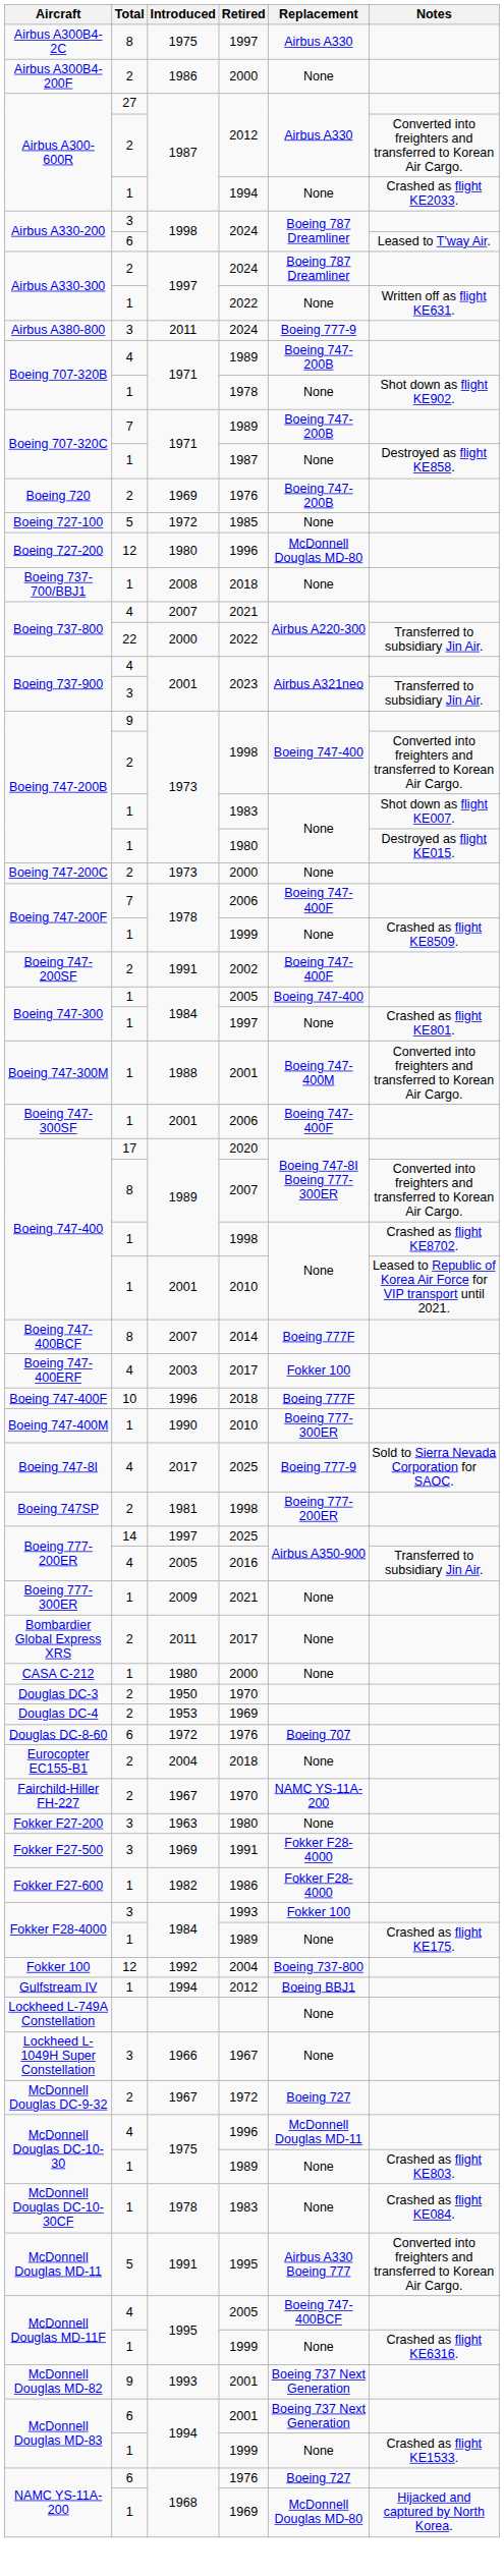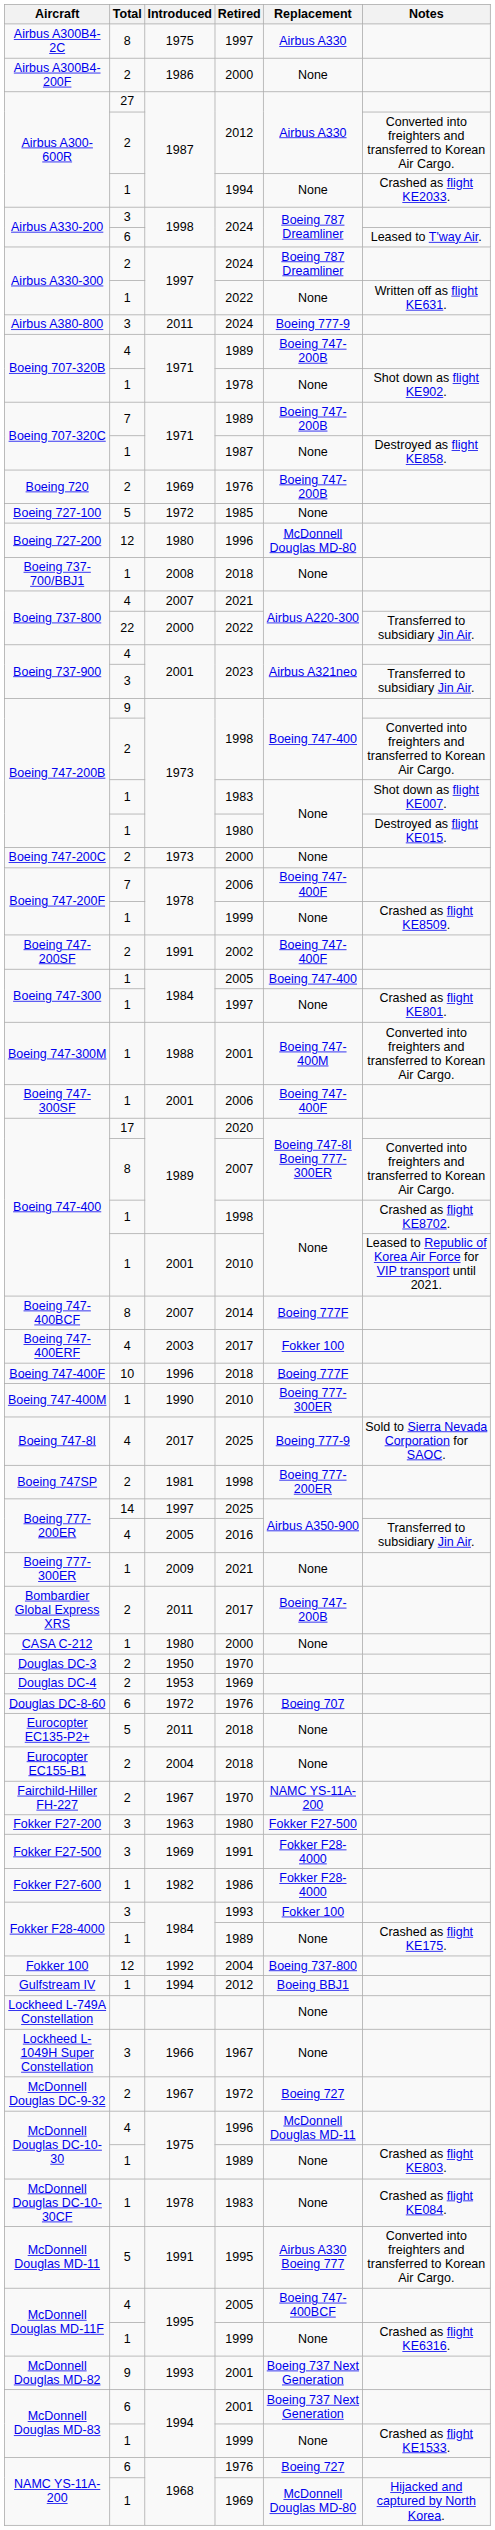 <table class="wikitable" style="border-collapse:collapse;text-align:center;margin: auto;">
 <tr>
 <th>Aircraft</th>
 <th>Total</th>
 <th>Introduced</th>
 <th>Retired</th>
 <th>Replacement</th>
 <th>Notes</th>
 </tr>
 <tr>
 <td><a href='#'>Airbus A300B4-2C</a></td>
 <td>8</td>
 <td>1975</td>
 <td>1997</td>
 <td><a href='#'>Airbus A330</a></td>
 <td></td>
 </tr>
 <tr>
 <td><a href='#'>Airbus A300B4-200F</a></td>
 <td>2</td>
 <td>1986</td>
 <td>2000</td>
 <td>None</td>
 <td></td>
 </tr>
 <tr>
 <td rowspan="3"><a href='#'>Airbus A300-600R</a></td>
 <td>27</td>
 <td rowspan="3">1987</td>
 <td rowspan="2">2012</td>
 <td rowspan="2"><a href='#'>Airbus A330</a></td>
 <td></td>
 </tr>
 <tr>
 <td>2</td>
 <td>Converted into freighters and transferred to Korean Air Cargo.</td>
 </tr>
 <tr>
 <td>1</td>
 <td>1994</td>
 <td>None</td>
 <td>Crashed as <a href='#'>flight KE2033</a>.</td>
 </tr>
 <tr>
 <td rowspan="2"><a href='#'>Airbus A330-200</a></td>
 <td>3</td>
 <td rowspan="2">1998</td>
 <td rowspan="2">2024</td>
 <td rowspan="2"><a href='#'>Boeing 787 Dreamliner</a></td>
 <td></td>
 </tr>
 <tr>
 <td>6</td>
 <td>Leased to <a href='#'>T'way Air</a>.</td>
 </tr>
 <tr>
 <td rowspan="2"><a href='#'>Airbus A330-300</a></td>
 <td>2</td>
 <td rowspan="2">1997</td>
 <td>2024</td>
 <td><a href='#'>Boeing 787 Dreamliner</a></td>
 <td></td>
 </tr>
 <tr>
 <td>1</td>
 <td>2022</td>
 <td>None</td>
 <td>Written off as <a href='#'>flight KE631</a>.</td>
 </tr>
 <tr>
 <td><a href='#'>Airbus A380-800</a></td>
 <td>3</td>
 <td>2011</td>
 <td>2024</td>
 <td><a href='#'>Boeing 777-9</a></td>
 <td></td>
 </tr>
 <tr>
 <td rowspan="2"><a href='#'>Boeing 707-320B</a></td>
 <td>4</td>
 <td rowspan="2">1971</td>
 <td>1989</td>
 <td><a href='#'>Boeing 747-200B</a></td>
 <td></td>
 </tr>
 <tr>
 <td>1</td>
 <td>1978</td>
 <td>None</td>
 <td>Shot down as <a href='#'>flight KE902</a>.</td>
 </tr>
 <tr>
 <td rowspan="2"><a href='#'>Boeing 707-320C</a></td>
 <td>7</td>
 <td rowspan="2">1971</td>
 <td>1989</td>
 <td><a href='#'>Boeing 747-200B</a></td>
 <td></td>
 </tr>
 <tr>
 <td>1</td>
 <td>1987</td>
 <td>None</td>
 <td>Destroyed as <a href='#'>flight KE858</a>.</td>
 </tr>
 <tr>
 <td><a href='#'>Boeing 720</a></td>
 <td>2</td>
 <td>1969</td>
 <td>1976</td>
 <td><a href='#'>Boeing 747-200B</a></td>
 <td></td>
 </tr>
 <tr>
 <td><a href='#'>Boeing 727-100</a></td>
 <td>5</td>
 <td>1972</td>
 <td>1985</td>
 <td>None</td>
 <td></td>
 </tr>
 <tr>
 <td><a href='#'>Boeing 727-200</a></td>
 <td>12</td>
 <td>1980</td>
 <td>1996</td>
 <td><a href='#'>McDonnell Douglas MD-80</a></td>
 <td></td>
 </tr>
 <tr>
 <td><a href='#'>Boeing 737-700/BBJ1</a></td>
 <td>1</td>
 <td>2008</td>
 <td>2018</td>
 <td>None</td>
 <td></td>
 </tr>
 <tr>
 <td rowspan="2"><a href='#'>Boeing 737-800</a></td>
 <td>4</td>
 <td>2007</td>
 <td>2021</td>
 <td rowspan="2"><a href='#'>Airbus A220-300</a></td>
 <td></td>
 </tr>
 <tr>
 <td>22</td>
 <td>2000</td>
 <td>2022</td>
 <td>Transferred to subsidiary <a href='#'>Jin Air</a>.</td>
 </tr>
 <tr>
 <td rowspan="2"><a href='#'>Boeing 737-900</a></td>
 <td>4</td>
 <td rowspan="2">2001</td>
 <td rowspan="2">2023</td>
 <td rowspan="2"><a href='#'>Airbus A321neo</a></td>
 <td></td>
 </tr>
 <tr>
 <td>3</td>
 <td>Transferred to subsidiary <a href='#'>Jin Air</a>.</td>
 </tr>
 <tr>
 <td rowspan="4"><a href='#'>Boeing 747-200B</a></td>
 <td>9</td>
 <td rowspan="4">1973</td>
 <td rowspan="2">1998</td>
 <td rowspan="2"><a href='#'>Boeing 747-400</a></td>
 <td></td>
 </tr>
 <tr>
 <td>2</td>
 <td>Converted into freighters and transferred to Korean Air Cargo.</td>
 </tr>
 <tr>
 <td>1</td>
 <td>1983</td>
 <td rowspan="2">None</td>
 <td>Shot down as <a href='#'>flight KE007</a>.</td>
 </tr>
 <tr>
 <td>1</td>
 <td>1980</td>
 <td>Destroyed as <a href='#'>flight KE015</a>.</td>
 </tr>
 <tr>
 <td><a href='#'>Boeing 747-200C</a></td>
 <td>2</td>
 <td>1973</td>
 <td>2000</td>
 <td>None</td>
 <td></td>
 </tr>
 <tr>
 <td rowspan="2"><a href='#'>Boeing 747-200F</a></td>
 <td>7</td>
 <td rowspan="2">1978</td>
 <td>2006</td>
 <td><a href='#'>Boeing 747-400F</a></td>
 <td></td>
 </tr>
 <tr>
 <td>1</td>
 <td>1999</td>
 <td>None</td>
 <td>Crashed as <a href='#'>flight KE8509</a>.</td>
 </tr>
 <tr>
 <td><a href='#'>Boeing 747-200SF</a></td>
 <td>2</td>
 <td>1991</td>
 <td>2002</td>
 <td><a href='#'>Boeing 747-400F</a></td>
 <td></td>
 </tr>
 <tr>
 <td rowspan="2"><a href='#'>Boeing 747-300</a></td>
 <td>1</td>
 <td rowspan="2">1984</td>
 <td>2005</td>
 <td><a href='#'>Boeing 747-400</a></td>
 <td></td>
 </tr>
 <tr>
 <td>1</td>
 <td>1997</td>
 <td>None</td>
 <td>Crashed as <a href='#'>flight KE801</a>.</td>
 </tr>
 <tr>
 <td><a href='#'>Boeing 747-300M</a></td>
 <td>1</td>
 <td>1988</td>
 <td>2001</td>
 <td><a href='#'>Boeing 747-400M</a></td>
 <td>Converted into freighters and transferred to Korean Air Cargo.</td>
 </tr>
 <tr>
 <td><a href='#'>Boeing 747-300SF</a></td>
 <td>1</td>
 <td>2001</td>
 <td>2006</td>
 <td><a href='#'>Boeing 747-400F</a></td>
 <td></td>
 </tr>
 <tr>
 <td rowspan="4"><a href='#'>Boeing 747-400</a></td>
 <td>17</td>
 <td rowspan="3">1989</td>
 <td>2020</td>
 <td rowspan="2"><a href='#'>Boeing 747-8I</a><br><a href='#'>Boeing 777-300ER</a></td>
 <td></td>
 </tr>
 <tr>
 <td>8</td>
 <td>2007</td>
 <td>Converted into freighters and transferred to Korean Air Cargo.</td>
 </tr>
 <tr>
 <td>1</td>
 <td>1998</td>
 <td rowspan="2">None</td>
 <td>Crashed as <a href='#'>flight KE8702</a>.</td>
 </tr>
 <tr>
 <td>1</td>
 <td>2001</td>
 <td>2010</td>
 <td>Leased to <a href='#'>Republic of Korea Air Force</a> for <a href='#'>VIP transport</a> until 2021.</td>
 </tr>
 <tr>
 <td><a href='#'>Boeing 747-400BCF</a></td>
 <td>8</td>
 <td>2007</td>
 <td>2014</td>
 <td><a href='#'>Boeing 777F</a></td>
 <td></td>
 </tr>
 <tr>
 <td><a href='#'>Boeing 747-400ERF</a></td>
 <td>4</td>
 <td>2003</td>
 <td>2017</td>
 <td><a href='#'>Fokker 100</a></td>
 <td></td>
 </tr>
 <tr>
 <td><a href='#'>Boeing 747-400F</a></td>
 <td>10</td>
 <td>1996</td>
 <td>2018</td>
 <td><a href='#'>Boeing 777F</a></td>
 <td></td>
 </tr>
 <tr>
 <td><a href='#'>Boeing 747-400M</a></td>
 <td>1</td>
 <td>1990</td>
 <td>2010</td>
 <td><a href='#'>Boeing 777-300ER</a></td>
 <td></td>
 </tr>
 <tr>
 <td><a href='#'>Boeing 747-8I</a></td>
 <td>4</td>
 <td>2017</td>
 <td>2025</td>
 <td><a href='#'>Boeing 777-9</a></td>
 <td>Sold to <a href='#'>Sierra Nevada Corporation</a> for <a href='#'>SAOC</a>.</td>
 </tr>
 <tr>
 <td><a href='#'>Boeing 747SP</a></td>
 <td>2</td>
 <td>1981</td>
 <td>1998</td>
 <td><a href='#'>Boeing 777-200ER</a></td>
 <td></td>
 </tr>
 <tr>
 <td rowspan="2"><a href='#'>Boeing 777-200ER</a></td>
 <td>14</td>
 <td>1997</td>
 <td>2025</td>
 <td rowspan="2"><a href='#'>Airbus A350-900</a></td>
 <td></td>
 </tr>
 <tr>
 <td>4</td>
 <td>2005</td>
 <td>2016</td>
 <td>Transferred to subsidiary <a href='#'>Jin Air</a>.</td>
 </tr>
 <tr>
 <td><a href='#'>Boeing 777-300ER</a></td>
 <td>1</td>
 <td>2009</td>
 <td>2021</td>
 <td>None</td>
 <td></td>
 </tr>
 <tr>
 <td><a href='#'>Bombardier Global Express XRS</a></td>
 <td>2</td>
 <td>2011</td>
 <td>2017</td>
-<td>None</td>
+<td><a href='#'>Boeing 747-200B</a></td>
 <td></td>
 </tr>
 <tr>
 <td><a href='#'>CASA C-212</a></td>
 <td>1</td>
 <td>1980</td>
 <td>2000</td>
 <td>None</td>
 <td></td>
 </tr>
 <tr>
 <td><a href='#'>Douglas DC-3</a></td>
 <td>2</td>
 <td>1950</td>
 <td>1970</td>
 <td></td>
 <td></td>
 </tr>
 <tr>
 <td><a href='#'>Douglas DC-4</a></td>
 <td>2</td>
 <td>1953</td>
 <td>1969</td>
 <td></td>
 <td></td>
 </tr>
 <tr>
 <td><a href='#'>Douglas DC-8-60</a></td>
 <td>6</td>
 <td>1972</td>
 <td>1976</td>
 <td><a href='#'>Boeing 707</a></td>
 <td></td>
 </tr>
 <tr>
+<td><a href='#'>Eurocopter EC135-P2+</a></td>
+<td>5</td>
+<td>2011</td>
+<td>2018</td>
+<td>None</td>
+<td></td>
+</tr>
+<tr>
 <td><a href='#'>Eurocopter EC155-B1</a></td>
 <td>2</td>
 <td>2004</td>
 <td>2018</td>
 <td>None</td>
 <td></td>
 </tr>
 <tr>
 <td><a href='#'>Fairchild-Hiller FH-227</a></td>
 <td>2</td>
 <td>1967</td>
 <td>1970</td>
 <td><a href='#'>NAMC YS-11A-200</a></td>
 <td></td>
 </tr>
 <tr>
 <td><a href='#'>Fokker F27-200</a></td>
 <td>3</td>
 <td>1963</td>
 <td>1980</td>
-<td>None</td>
+<td><a href='#'>Fokker F27-500</a></td>
 <td></td>
 </tr>
 <tr>
 <td><a href='#'>Fokker F27-500</a></td>
 <td>3</td>
 <td>1969</td>
 <td>1991</td>
 <td><a href='#'>Fokker F28-4000</a></td>
 <td></td>
 </tr>
 <tr>
 <td><a href='#'>Fokker F27-600</a></td>
 <td>1</td>
 <td>1982</td>
 <td>1986</td>
 <td><a href='#'>Fokker F28-4000</a></td>
 <td></td>
 </tr>
 <tr>
 <td rowspan="2"><a href='#'>Fokker F28-4000</a></td>
 <td>3</td>
 <td rowspan="2">1984</td>
 <td>1993</td>
 <td><a href='#'>Fokker 100</a></td>
 <td></td>
 </tr>
 <tr>
 <td>1</td>
 <td>1989</td>
 <td>None</td>
 <td>Crashed as <a href='#'>flight KE175</a>.</td>
 </tr>
 <tr>
 <td><a href='#'>Fokker 100</a></td>
 <td>12</td>
 <td>1992</td>
 <td>2004</td>
 <td><a href='#'>Boeing 737-800</a></td>
 <td></td>
 </tr>
 <tr>
 <td><a href='#'>Gulfstream IV</a></td>
 <td>1</td>
 <td>1994</td>
 <td>2012</td>
 <td><a href='#'>Boeing BBJ1</a></td>
 <td></td>
 </tr>
 <tr>
 <td><a href='#'>Lockheed L-749A Constellation</a></td>
 <td></td>
 <td></td>
 <td></td>
 <td>None</td>
 <td></td>
 </tr>
 <tr>
 <td><a href='#'>Lockheed L-1049H Super Constellation</a></td>
 <td>3</td>
 <td>1966</td>
 <td>1967</td>
 <td>None</td>
 <td></td>
 </tr>
 <tr>
 <td><a href='#'>McDonnell Douglas DC-9-32</a></td>
 <td>2</td>
 <td>1967</td>
 <td>1972</td>
 <td><a href='#'>Boeing 727</a></td>
 <td></td>
 </tr>
 <tr>
 <td rowspan="2"><a href='#'>McDonnell Douglas DC-10-30</a></td>
 <td>4</td>
 <td rowspan="2">1975</td>
 <td>1996</td>
 <td><a href='#'>McDonnell Douglas MD-11</a></td>
 <td></td>
 </tr>
 <tr>
 <td>1</td>
 <td>1989</td>
 <td>None</td>
 <td>Crashed as <a href='#'>flight KE803</a>.</td>
 </tr>
 <tr>
 <td><a href='#'>McDonnell Douglas DC-10-30CF</a></td>
 <td>1</td>
 <td>1978</td>
 <td>1983</td>
 <td>None</td>
 <td>Crashed as <a href='#'>flight KE084</a>.</td>
 </tr>
 <tr>
 <td><a href='#'>McDonnell Douglas MD-11</a></td>
 <td>5</td>
 <td>1991</td>
 <td>1995</td>
 <td><a href='#'>Airbus A330</a><br><a href='#'>Boeing 777</a></td>
 <td>Converted into freighters and transferred to Korean Air Cargo.</td>
 </tr>
 <tr>
 <td rowspan="2"><a href='#'>McDonnell Douglas MD-11F</a></td>
 <td>4</td>
 <td rowspan="2">1995</td>
 <td>2005</td>
 <td><a href='#'>Boeing 747-400BCF</a></td>
 <td></td>
 </tr>
 <tr>
 <td>1</td>
 <td>1999</td>
 <td>None</td>
 <td>Crashed as <a href='#'>flight KE6316</a>.</td>
 </tr>
 <tr>
 <td><a href='#'>McDonnell Douglas MD-82</a></td>
 <td>9</td>
 <td>1993</td>
 <td>2001</td>
 <td><a href='#'>Boeing 737 Next Generation</a></td>
 <td></td>
 </tr>
 <tr>
 <td rowspan="2"><a href='#'>McDonnell Douglas MD-83</a></td>
 <td>6</td>
 <td rowspan="2">1994</td>
 <td>2001</td>
 <td><a href='#'>Boeing 737 Next Generation</a></td>
 <td></td>
 </tr>
 <tr>
 <td>1</td>
 <td>1999</td>
 <td>None</td>
 <td>Crashed as <a href='#'>flight KE1533</a>.</td>
 </tr>
 <tr>
 <td rowspan="2"><a href='#'>NAMC YS-11A-200</a></td>
 <td>6</td>
 <td rowspan="2">1968</td>
 <td>1976</td>
 <td><a href='#'>Boeing 727</a></td>
 <td></td>
 </tr>
 <tr>
 <td>1</td>
 <td>1969</td>
 <td><a href='#'>McDonnell Douglas MD-80</a></td>
 <td><a href='#'>Hijacked and captured by North Korea</a>.</td>
 </tr>
 </table>
